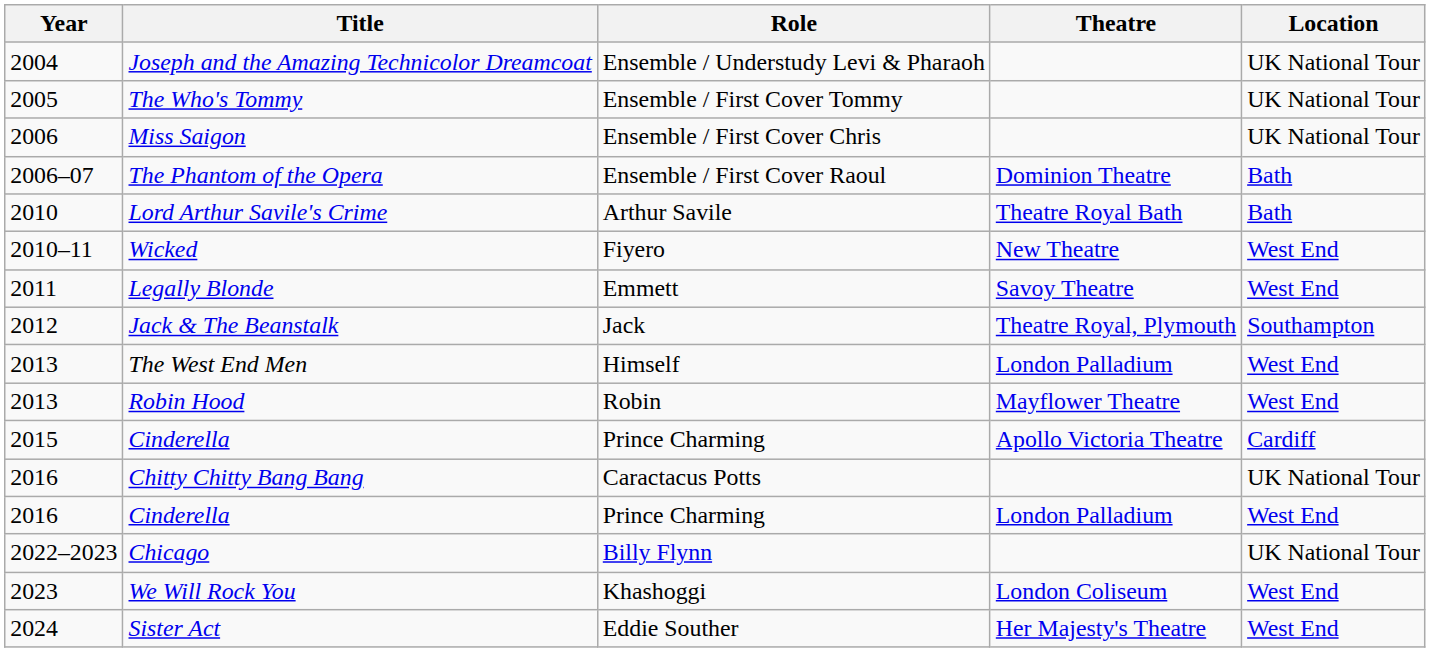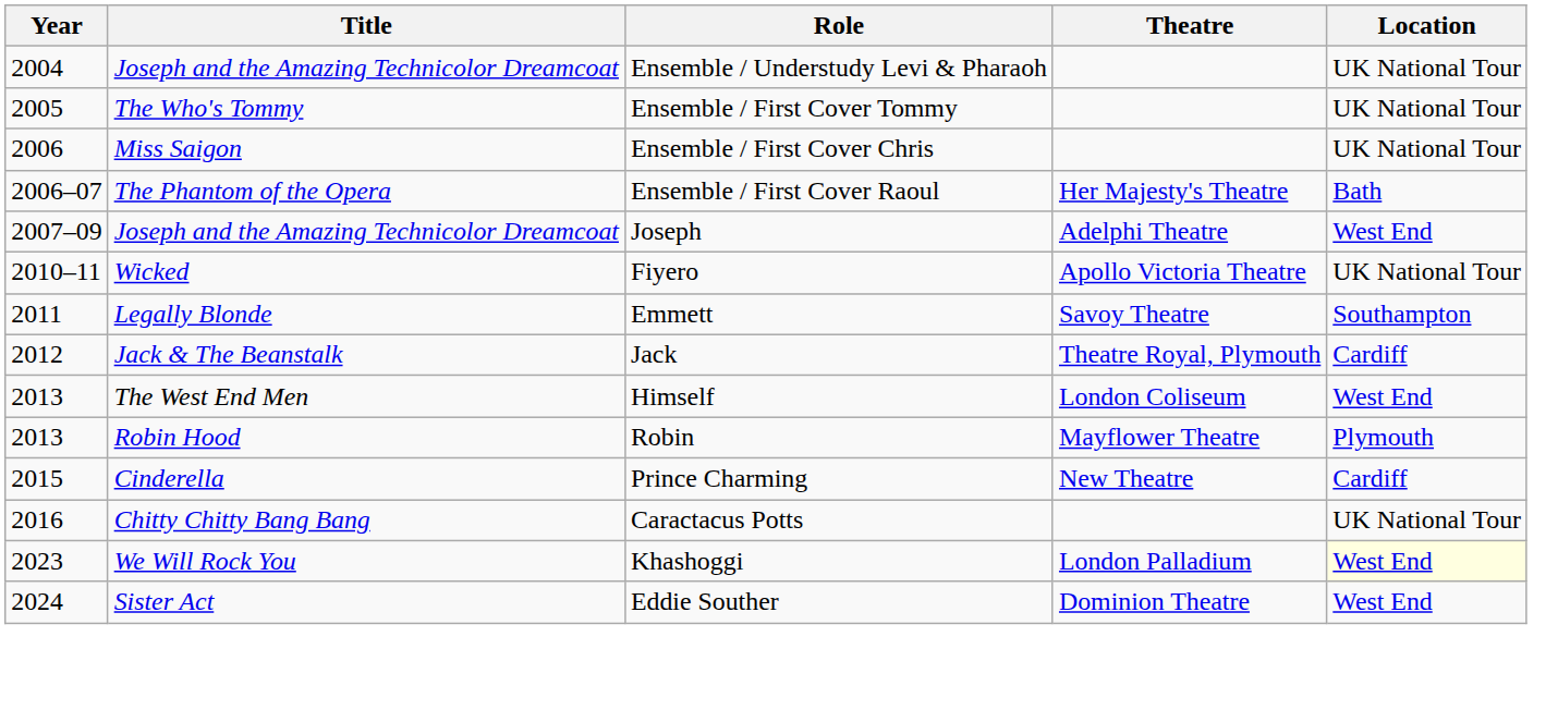 <table class="wikitable">
 <tr>
 <th>Year</th>
 <th>Title</th>
 <th>Role</th>
 <th>Theatre</th>
 <th>Location</th>
 </tr>
 <tr>
 <td>2004</td>
 <td><em><a href='#'>Joseph and the Amazing Technicolor Dreamcoat</a></em></td>
 <td>Ensemble / Understudy Levi & Pharaoh</td>
 <td></td>
 <td>UK National Tour</td>
 </tr>
 <tr>
 <td>2005</td>
 <td><em><a href='#'>The Who's Tommy</a></em></td>
 <td>Ensemble / First Cover Tommy</td>
 <td></td>
 <td>UK National Tour</td>
 </tr>
 <tr>
 <td>2006</td>
 <td><em><a href='#'>Miss Saigon</a></em></td>
 <td>Ensemble / First Cover Chris</td>
 <td></td>
 <td>UK National Tour</td>
 </tr>
 <tr>
 <td>2006–07</td>
 <td><em><a href='#'>The Phantom of the Opera</a></em></td>
 <td>Ensemble / First Cover Raoul</td>
-<td><a href='#'>Dominion Theatre</a></td>
+<td><a href='#'>Her Majesty's Theatre</a></td>
 <td><a href='#'>Bath</a></td>
 </tr>
 <tr>
-<td>2010</td>
-<td><em><a href='#'>Lord Arthur Savile's Crime</a></em></td>
-<td>Arthur Savile</td>
-<td><a href='#'>Theatre Royal Bath</a></td>
-<td><a href='#'>Bath</a></td>
+<td>2007–09</td>
+<td><em><a href='#'>Joseph and the Amazing Technicolor Dreamcoat</a></em></td>
+<td>Joseph</td>
+<td><a href='#'>Adelphi Theatre</a></td>
+<td><a href='#'>West End</a></td>
 </tr>
 <tr>
 <td>2010–11</td>
 <td><em><a href='#'>Wicked</a></em></td>
 <td>Fiyero</td>
-<td><a href='#'>New Theatre</a></td>
-<td><a href='#'>West End</a></td>
+<td><a href='#'>Apollo Victoria Theatre</a></td>
+<td>UK National Tour</td>
 </tr>
 <tr>
 <td>2011</td>
 <td><em><a href='#'>Legally Blonde</a></em></td>
 <td>Emmett</td>
 <td><a href='#'>Savoy Theatre</a></td>
-<td><a href='#'>West End</a></td>
+<td><a href='#'>Southampton</a></td>
 </tr>
 <tr>
 <td>2012</td>
 <td><em><a href='#'>Jack & The Beanstalk</a></em></td>
 <td>Jack</td>
 <td><a href='#'>Theatre Royal, Plymouth</a></td>
-<td><a href='#'>Southampton</a></td>
+<td><a href='#'>Cardiff</a></td>
 </tr>
 <tr>
 <td>2013</td>
 <td><em>The West End Men</em></td>
 <td>Himself</td>
-<td><a href='#'>London Palladium</a></td>
+<td><a href='#'>London Coliseum</a></td>
 <td><a href='#'>West End</a></td>
 </tr>
 <tr>
 <td>2013</td>
 <td><em><a href='#'>Robin Hood</a></em></td>
 <td>Robin</td>
 <td><a href='#'>Mayflower Theatre</a></td>
-<td><a href='#'>West End</a></td>
+<td><a href='#'>Plymouth</a></td>
 </tr>
 <tr>
 <td>2015</td>
 <td><em><a href='#'>Cinderella</a></em></td>
 <td>Prince Charming</td>
-<td><a href='#'>Apollo Victoria Theatre</a></td>
+<td><a href='#'>New Theatre</a></td>
 <td><a href='#'>Cardiff</a></td>
 </tr>
 <tr>
 <td>2016</td>
 <td><em><a href='#'>Chitty Chitty Bang Bang</a></em></td>
 <td>Caractacus Potts</td>
 <td></td>
 <td>UK National Tour</td>
 </tr>
 <tr>
-<td>2016</td>
-<td><em><a href='#'>Cinderella</a></em></td>
-<td>Prince Charming</td>
-<td><a href='#'>London Palladium</a></td>
-<td><a href='#'>West End</a></td>
-</tr>
-<tr>
-<td>2022–2023</td>
-<td><em><a href='#'>Chicago</a></em></td>
-<td><a href='#'>Billy Flynn</a></td>
-<td></td>
-<td>UK National Tour</td>
-</tr>
-<tr>
 <td>2023</td>
 <td><em><a href='#'>We Will Rock You</a></em></td>
 <td>Khashoggi</td>
-<td><a href='#'>London Coliseum</a></td>
-<td><a href='#'>West End</a></td>
+<td><a href='#'>London Palladium</a></td>
+<td style="background: lightyellow;"><a href='#'>West End</a></td>
 </tr>
 <tr>
 <td>2024</td>
 <td><em><a href='#'>Sister Act</a></em></td>
 <td>Eddie Souther</td>
-<td><a href='#'>Her Majesty's Theatre</a></td>
+<td><a href='#'>Dominion Theatre</a></td>
 <td><a href='#'>West End</a></td>
 </tr>
 </table>
